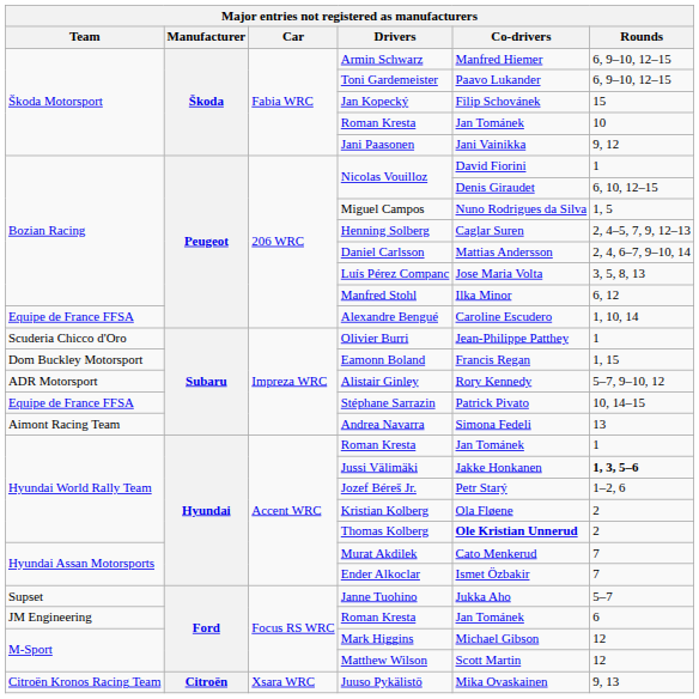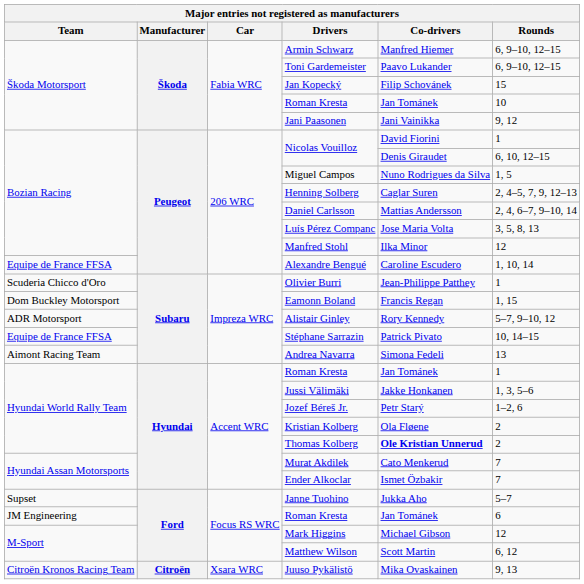 <table class="wikitable" style="font-size: 85%">
 <tr>
 <th colspan=6>Major entries not registered as manufacturers</th>
 </tr>
 <tr>
 <th>Team</th>
 <th>Manufacturer</th>
 <th>Car</th>
 <th>Drivers</th>
 <th>Co-drivers</th>
 <th>Rounds</th>
 </tr>
 <tr>
 <td rowspan=5> <a href='#'>Škoda Motorsport</a></td>
 <th rowspan=5><a href='#'>Škoda</a></th>
 <td rowspan=5><a href='#'>Fabia WRC</a></td>
 <td> <a href='#'>Armin Schwarz</a></td>
 <td> <a href='#'>Manfred Hiemer</a></td>
 <td>6, 9–10, 12–15</td>
 </tr>
 <tr>
 <td> <a href='#'>Toni Gardemeister</a></td>
 <td> <a href='#'>Paavo Lukander</a></td>
 <td>6, 9–10, 12–15</td>
 </tr>
 <tr>
 <td> <a href='#'>Jan Kopecký</a></td>
 <td> <a href='#'>Filip Schovánek</a></td>
 <td>15</td>
 </tr>
 <tr>
 <td> <a href='#'>Roman Kresta</a></td>
 <td> <a href='#'>Jan Tománek</a></td>
 <td>10</td>
 </tr>
 <tr>
 <td> <a href='#'>Jani Paasonen</a></td>
 <td> <a href='#'>Jani Vainikka</a></td>
 <td>9, 12</td>
 </tr>
 <tr>
 <td rowspan=7> <a href='#'>Bozian Racing</a></td>
 <th rowspan=8><a href='#'>Peugeot</a></th>
 <td rowspan=8><a href='#'>206 WRC</a></td>
 <td rowspan=2> <a href='#'>Nicolas Vouilloz</a></td>
 <td> <a href='#'>David Fiorini</a></td>
 <td>1</td>
 </tr>
 <tr>
 <td> <a href='#'>Denis Giraudet</a></td>
 <td>6, 10, 12–15</td>
 </tr>
 <tr>
 <td> Miguel Campos</td>
 <td> <a href='#'>Nuno Rodrigues da Silva</a></td>
 <td>1, 5</td>
 </tr>
 <tr>
 <td> <a href='#'>Henning Solberg</a></td>
 <td> <a href='#'>Caglar Suren</a></td>
 <td nowrap>2, 4–5, 7, 9, 12–13</td>
 </tr>
 <tr>
 <td> <a href='#'>Daniel Carlsson</a></td>
 <td> <a href='#'>Mattias Andersson</a></td>
 <td nowrap>2, 4, 6–7, 9–10, 14</td>
 </tr>
 <tr>
 <td nowrap> <a href='#'>Luís Pérez Companc</a></td>
 <td nowrap> <a href='#'>Jose Maria Volta</a></td>
 <td>3, 5, 8, 13</td>
 </tr>
 <tr>
 <td> <a href='#'>Manfred Stohl</a></td>
 <td> <a href='#'>Ilka Minor</a></td>
-<td>6, 12</td>
+<td>12</td>
 </tr>
 <tr>
 <td> <a href='#'>Equipe de France FFSA</a></td>
 <td> <a href='#'>Alexandre Bengué</a></td>
 <td> <a href='#'>Caroline Escudero</a></td>
 <td>1, 10, 14</td>
 </tr>
 <tr>
 <td> Scuderia Chicco d'Oro</td>
 <th rowspan=5><a href='#'>Subaru</a></th>
 <td rowspan=5><a href='#'>Impreza WRC</a></td>
 <td> <a href='#'>Olivier Burri</a></td>
 <td nowrap> <a href='#'>Jean-Philippe Patthey</a></td>
 <td>1</td>
 </tr>
 <tr>
 <td> Dom Buckley Motorsport</td>
 <td> <a href='#'>Eamonn Boland</a></td>
 <td> <a href='#'>Francis Regan</a></td>
 <td>1, 15</td>
 </tr>
 <tr>
 <td> ADR Motorsport</td>
 <td> <a href='#'>Alistair Ginley</a></td>
 <td> <a href='#'>Rory Kennedy</a></td>
 <td>5–7, 9–10, 12</td>
 </tr>
 <tr>
 <td> <a href='#'>Equipe de France FFSA</a></td>
 <td> <a href='#'>Stéphane Sarrazin</a></td>
 <td> <a href='#'>Patrick Pivato</a></td>
 <td>10, 14–15</td>
 </tr>
 <tr>
 <td> Aimont Racing Team</td>
 <td> <a href='#'>Andrea Navarra</a></td>
 <td> <a href='#'>Simona Fedeli</a></td>
 <td>13</td>
 </tr>
 <tr>
 <td rowspan=5> <a href='#'>Hyundai World Rally Team</a></td>
 <th rowspan=7><a href='#'>Hyundai</a></th>
 <td rowspan=7><a href='#'>Accent WRC</a></td>
 <td> <a href='#'>Roman Kresta</a></td>
 <td> <a href='#'>Jan Tománek</a></td>
 <td>1</td>
 </tr>
 <tr>
 <td> <a href='#'>Jussi Välimäki</a></td>
 <td> <a href='#'>Jakke Honkanen</a></td>
-<td><strong>1, 3, 5–6</strong></td>
+<td>1, 3, 5–6</td>
 </tr>
 <tr>
 <td> <a href='#'>Jozef Béreš Jr.</a></td>
 <td> <a href='#'>Petr Starý</a></td>
 <td>1–2, 6</td>
 </tr>
 <tr>
 <td> <a href='#'>Kristian Kolberg</a></td>
 <td> <a href='#'>Ola Fløene</a></td>
 <td>2</td>
 </tr>
 <tr>
 <td> <a href='#'>Thomas Kolberg</a></td>
 <td><strong> <a href='#'>Ole Kristian Unnerud</a></strong></td>
 <td>2</td>
 </tr>
 <tr>
 <td rowspan=2> <a href='#'>Hyundai Assan Motorsports</a></td>
 <td> <a href='#'>Murat Akdilek</a></td>
 <td> <a href='#'>Cato Menkerud</a></td>
 <td>7</td>
 </tr>
 <tr>
 <td> <a href='#'>Ender Alkoclar</a></td>
 <td> <a href='#'>Ismet Özbakir</a></td>
 <td>7</td>
 </tr>
 <tr>
 <td> Supset</td>
 <th rowspan=4><a href='#'>Ford</a></th>
 <td rowspan=4><a href='#'>Focus RS WRC</a></td>
 <td> <a href='#'>Janne Tuohino</a></td>
 <td> <a href='#'>Jukka Aho</a></td>
 <td>5–7</td>
 </tr>
 <tr>
 <td> JM Engineering</td>
 <td> <a href='#'>Roman Kresta</a></td>
 <td> <a href='#'>Jan Tománek</a></td>
 <td>6</td>
 </tr>
 <tr>
 <td rowspan=2> <a href='#'>M-Sport</a></td>
 <td> <a href='#'>Mark Higgins</a></td>
 <td> <a href='#'>Michael Gibson</a></td>
 <td>12</td>
 </tr>
 <tr>
 <td> <a href='#'>Matthew Wilson</a></td>
 <td> <a href='#'>Scott Martin</a></td>
-<td>12</td>
+<td>6, 12</td>
 </tr>
 <tr>
 <td nowrap> <a href='#'>Citroën Kronos Racing Team</a></td>
 <th><a href='#'>Citroën</a></th>
 <td><a href='#'>Xsara WRC</a></td>
 <td> <a href='#'>Juuso Pykälistö</a></td>
 <td> <a href='#'>Mika Ovaskainen</a></td>
 <td>9, 13</td>
 </tr>
 </table>
